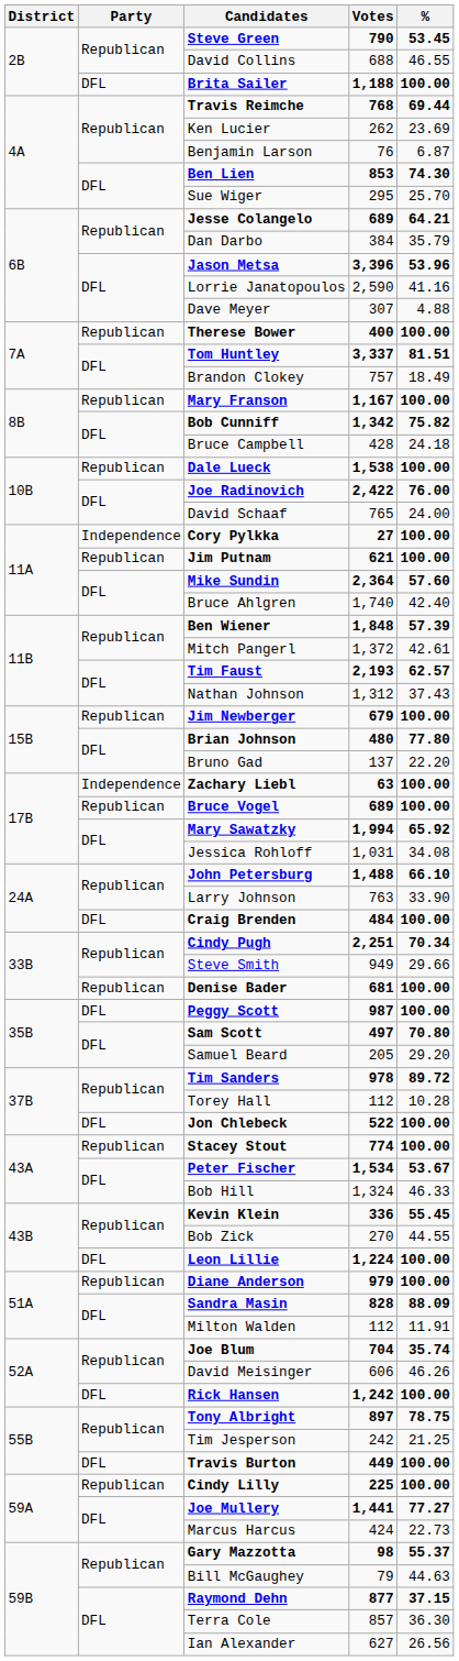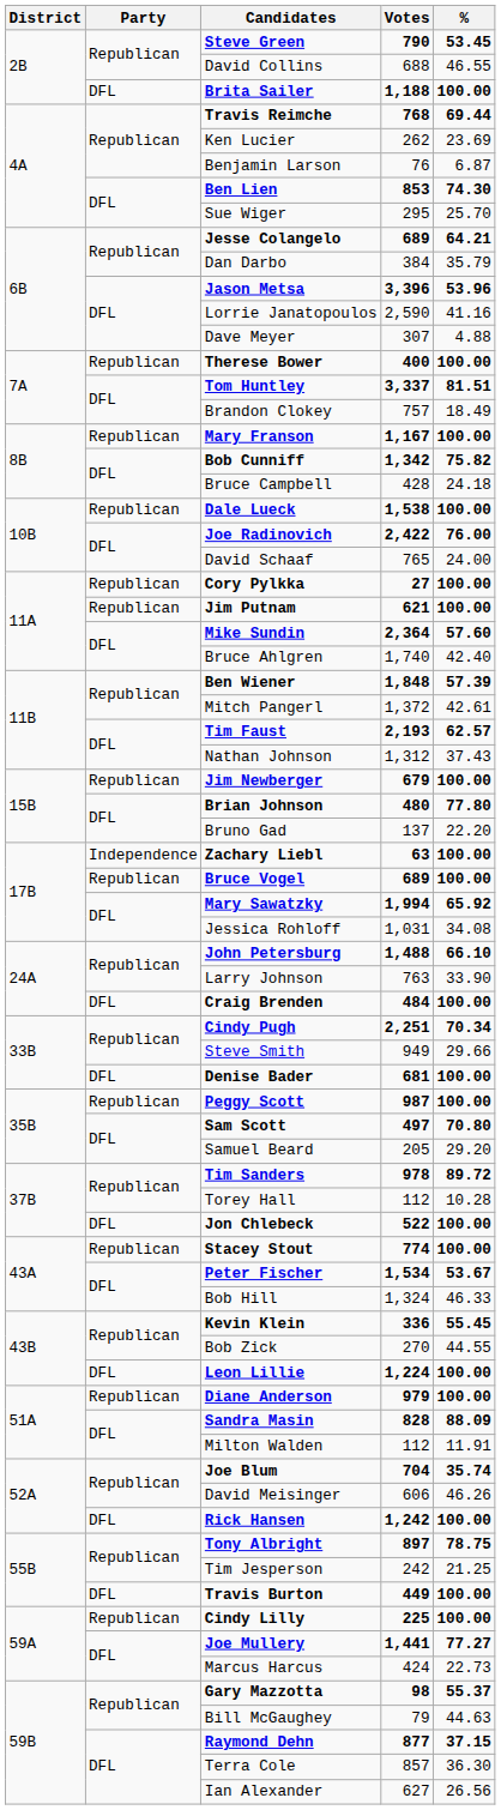 <table class="wikitable">
 <tr>
 <th>District</th>
 <th>Party</th>
 <th>Candidates</th>
 <th>Votes</th>
 <th>%</th>
 </tr>
 <tr>
 <td rowspan="3">2B</td>
 <td rowspan="2" >Republican</td>
 <td><strong><a href='#'>Steve Green</a></strong></td>
 <td align="right"><strong>790</strong></td>
 <td align="right"><strong>53.45</strong></td>
 </tr>
 <tr>
 <td>David Collins</td>
 <td align="right">688</td>
 <td align="right">46.55</td>
 </tr>
 <tr>
 <td rowspan="1" >DFL</td>
 <td><strong><a href='#'>Brita Sailer</a></strong></td>
 <td align="right"><strong>1,188</strong></td>
 <td align="right"><strong>100.00</strong></td>
 </tr>
 <tr>
 <td rowspan="5">4A</td>
 <td rowspan="3" >Republican</td>
 <td><strong>Travis Reimche</strong></td>
 <td align="right"><strong>768</strong></td>
 <td align="right"><strong>69.44</strong></td>
 </tr>
 <tr>
 <td>Ken Lucier</td>
 <td align="right">262</td>
 <td align="right">23.69</td>
 </tr>
 <tr>
 <td>Benjamin Larson</td>
 <td align="right">76</td>
 <td align="right">6.87</td>
 </tr>
 <tr>
 <td rowspan="2" >DFL</td>
 <td><strong><a href='#'>Ben Lien</a></strong></td>
 <td align="right"><strong>853</strong></td>
 <td align="right"><strong>74.30</strong></td>
 </tr>
 <tr>
 <td>Sue Wiger</td>
 <td align="right">295</td>
 <td align="right">25.70</td>
 </tr>
 <tr>
 <td rowspan="5">6B</td>
 <td rowspan="2" >Republican</td>
 <td><strong>Jesse Colangelo</strong></td>
 <td align="right"><strong>689</strong></td>
 <td align="right"><strong>64.21</strong></td>
 </tr>
 <tr>
 <td>Dan Darbo</td>
 <td align="right">384</td>
 <td align="right">35.79</td>
 </tr>
 <tr>
 <td rowspan="3" >DFL</td>
 <td><strong><a href='#'>Jason Metsa</a></strong></td>
 <td align="right"><strong>3,396</strong></td>
 <td align="right"><strong>53.96</strong></td>
 </tr>
 <tr>
 <td>Lorrie Janatopoulos</td>
 <td align="right">2,590</td>
 <td align="right">41.16</td>
 </tr>
 <tr>
 <td>Dave Meyer</td>
 <td align="right">307</td>
 <td align="right">4.88</td>
 </tr>
 <tr>
 <td rowspan="3">7A</td>
 <td rowspan="1" >Republican</td>
 <td><strong>Therese Bower</strong></td>
 <td align="right"><strong>400</strong></td>
 <td align="right"><strong>100.00</strong></td>
 </tr>
 <tr>
 <td rowspan="2" >DFL</td>
 <td><strong><a href='#'>Tom Huntley</a></strong></td>
 <td align="right"><strong>3,337</strong></td>
 <td align="right"><strong>81.51</strong></td>
 </tr>
 <tr>
 <td>Brandon Clokey</td>
 <td align="right">757</td>
 <td align="right">18.49</td>
 </tr>
 <tr>
 <td rowspan="3">8B</td>
 <td rowspan="1" >Republican</td>
 <td><strong><a href='#'>Mary Franson</a></strong></td>
 <td align="right"><strong>1,167</strong></td>
 <td align="right"><strong>100.00</strong></td>
 </tr>
 <tr>
 <td rowspan="2" >DFL</td>
 <td><strong>Bob Cunniff</strong></td>
 <td align="right"><strong>1,342</strong></td>
 <td align="right"><strong>75.82</strong></td>
 </tr>
 <tr>
 <td>Bruce Campbell</td>
 <td align="right">428</td>
 <td align="right">24.18</td>
 </tr>
 <tr>
 <td rowspan="3">10B</td>
 <td rowspan="1" >Republican</td>
 <td><strong><a href='#'>Dale Lueck</a></strong></td>
 <td align="right"><strong>1,538</strong></td>
 <td align="right"><strong>100.00</strong></td>
 </tr>
 <tr>
 <td rowspan="2" >DFL</td>
 <td><strong><a href='#'>Joe Radinovich</a></strong></td>
 <td align="right"><strong>2,422</strong></td>
 <td align="right"><strong>76.00</strong></td>
 </tr>
 <tr>
 <td>David Schaaf</td>
 <td align="right">765</td>
 <td align="right">24.00</td>
 </tr>
 <tr>
 <td rowspan="4">11A</td>
-<td rowspan="1" >Independence</td>
+<td rowspan="1" >Republican</td>
 <td><strong>Cory Pylkka</strong></td>
 <td align="right"><strong>27</strong></td>
 <td align="right"><strong>100.00</strong></td>
 </tr>
 <tr>
 <td rowspan="1" >Republican</td>
 <td><strong>Jim Putnam</strong></td>
 <td align="right"><strong>621</strong></td>
 <td align="right"><strong>100.00</strong></td>
 </tr>
 <tr>
 <td rowspan="2" >DFL</td>
 <td><strong><a href='#'>Mike Sundin</a></strong></td>
 <td align="right"><strong>2,364</strong></td>
 <td align="right"><strong>57.60</strong></td>
 </tr>
 <tr>
 <td>Bruce Ahlgren</td>
 <td align="right">1,740</td>
 <td align="right">42.40</td>
 </tr>
 <tr>
 <td rowspan="4">11B</td>
 <td rowspan="2" >Republican</td>
 <td><strong>Ben Wiener</strong></td>
 <td align="right"><strong>1,848</strong></td>
 <td align="right"><strong>57.39</strong></td>
 </tr>
 <tr>
 <td>Mitch Pangerl</td>
 <td align="right">1,372</td>
 <td align="right">42.61</td>
 </tr>
 <tr>
 <td rowspan="2" >DFL</td>
 <td><strong><a href='#'>Tim Faust</a></strong></td>
 <td align="right"><strong>2,193</strong></td>
 <td align="right"><strong>62.57</strong></td>
 </tr>
 <tr>
 <td>Nathan Johnson</td>
 <td align="right">1,312</td>
 <td align="right">37.43</td>
 </tr>
 <tr>
 <td rowspan="3">15B</td>
 <td rowspan="1" >Republican</td>
 <td><strong><a href='#'>Jim Newberger</a></strong></td>
 <td align="right"><strong>679</strong></td>
 <td align="right"><strong>100.00</strong></td>
 </tr>
 <tr>
 <td rowspan="2" >DFL</td>
 <td><strong>Brian Johnson</strong></td>
 <td align="right"><strong>480</strong></td>
 <td align="right"><strong>77.80</strong></td>
 </tr>
 <tr>
 <td>Bruno Gad</td>
 <td align="right">137</td>
 <td align="right">22.20</td>
 </tr>
 <tr>
 <td rowspan="4">17B</td>
 <td rowspan="1" >Independence</td>
 <td><strong>Zachary Liebl</strong></td>
 <td align="right"><strong>63</strong></td>
 <td align="right"><strong>100.00</strong></td>
 </tr>
 <tr>
 <td rowspan="1" >Republican</td>
 <td><strong><a href='#'>Bruce Vogel</a></strong></td>
 <td align="right"><strong>689</strong></td>
 <td align="right"><strong>100.00</strong></td>
 </tr>
 <tr>
 <td rowspan="2" >DFL</td>
 <td><strong><a href='#'>Mary Sawatzky</a></strong></td>
 <td align="right"><strong>1,994</strong></td>
 <td align="right"><strong>65.92</strong></td>
 </tr>
 <tr>
 <td>Jessica Rohloff</td>
 <td align="right">1,031</td>
 <td align="right">34.08</td>
 </tr>
 <tr>
 <td rowspan="3">24A</td>
 <td rowspan="2" >Republican</td>
 <td><strong><a href='#'>John Petersburg</a></strong></td>
 <td align="right"><strong>1,488</strong></td>
 <td align="right"><strong>66.10</strong></td>
 </tr>
 <tr>
 <td>Larry Johnson</td>
 <td align="right">763</td>
 <td align="right">33.90</td>
 </tr>
 <tr>
 <td rowspan="1" >DFL</td>
 <td><strong>Craig Brenden</strong></td>
 <td align="right"><strong>484</strong></td>
 <td align="right"><strong>100.00</strong></td>
 </tr>
 <tr>
 <td rowspan="3">33B</td>
 <td rowspan="2" >Republican</td>
 <td><strong><a href='#'>Cindy Pugh</a></strong></td>
 <td align="right"><strong>2,251</strong></td>
 <td align="right"><strong>70.34</strong></td>
 </tr>
 <tr>
 <td><a href='#'>Steve Smith</a></td>
 <td align="right">949</td>
 <td align="right">29.66</td>
 </tr>
 <tr>
-<td rowspan="1" >Republican</td>
+<td rowspan="1" >DFL</td>
 <td><strong>Denise Bader</strong></td>
 <td align="right"><strong>681</strong></td>
 <td align="right"><strong>100.00</strong></td>
 </tr>
 <tr>
 <td rowspan="3">35B</td>
-<td rowspan="1" >DFL</td>
+<td rowspan="1" >Republican</td>
 <td><strong><a href='#'>Peggy Scott</a></strong></td>
 <td align="right"><strong>987</strong></td>
 <td align="right"><strong>100.00</strong></td>
 </tr>
 <tr>
 <td rowspan="2" >DFL</td>
 <td><strong>Sam Scott</strong></td>
 <td align="right"><strong>497</strong></td>
 <td align="right"><strong>70.80</strong></td>
 </tr>
 <tr>
 <td>Samuel Beard</td>
 <td align="right">205</td>
 <td align="right">29.20</td>
 </tr>
 <tr>
 <td rowspan="3">37B</td>
 <td rowspan="2" >Republican</td>
 <td><strong><a href='#'>Tim Sanders</a></strong></td>
 <td align="right"><strong>978</strong></td>
 <td align="right"><strong>89.72</strong></td>
 </tr>
 <tr>
 <td>Torey Hall</td>
 <td align="right">112</td>
 <td align="right">10.28</td>
 </tr>
 <tr>
 <td rowspan="1" >DFL</td>
 <td><strong>Jon Chlebeck</strong></td>
 <td align="right"><strong>522</strong></td>
 <td align="right"><strong>100.00</strong></td>
 </tr>
 <tr>
 <td rowspan="3">43A</td>
 <td rowspan="1" >Republican</td>
 <td><strong>Stacey Stout</strong></td>
 <td align="right"><strong>774</strong></td>
 <td align="right"><strong>100.00</strong></td>
 </tr>
 <tr>
 <td rowspan="2" >DFL</td>
 <td><strong><a href='#'>Peter Fischer</a></strong></td>
 <td align="right"><strong>1,534</strong></td>
 <td align="right"><strong>53.67</strong></td>
 </tr>
 <tr>
 <td>Bob Hill</td>
 <td align="right">1,324</td>
 <td align="right">46.33</td>
 </tr>
 <tr>
 <td rowspan="3">43B</td>
 <td rowspan="2" >Republican</td>
 <td><strong>Kevin Klein</strong></td>
 <td align="right"><strong>336</strong></td>
 <td align="right"><strong>55.45</strong></td>
 </tr>
 <tr>
 <td>Bob Zick</td>
 <td align="right">270</td>
 <td align="right">44.55</td>
 </tr>
 <tr>
 <td rowspan="1" >DFL</td>
 <td><strong><a href='#'>Leon Lillie</a></strong></td>
 <td align="right"><strong>1,224</strong></td>
 <td align="right"><strong>100.00</strong></td>
 </tr>
 <tr>
 <td rowspan="3">51A</td>
 <td rowspan="1" >Republican</td>
 <td><strong><a href='#'>Diane Anderson</a></strong></td>
 <td align="right"><strong>979</strong></td>
 <td align="right"><strong>100.00</strong></td>
 </tr>
 <tr>
 <td rowspan="2" >DFL</td>
 <td><strong><a href='#'>Sandra Masin</a></strong></td>
 <td align="right"><strong>828</strong></td>
 <td align="right"><strong>88.09</strong></td>
 </tr>
 <tr>
 <td>Milton Walden</td>
 <td align="right">112</td>
 <td align="right">11.91</td>
 </tr>
 <tr>
 <td rowspan="3">52A</td>
 <td rowspan="2" >Republican</td>
 <td><strong>Joe Blum</strong></td>
 <td align="right"><strong>704</strong></td>
 <td align="right"><strong>35.74</strong></td>
 </tr>
 <tr>
 <td>David Meisinger</td>
 <td align="right">606</td>
 <td align="right">46.26</td>
 </tr>
 <tr>
 <td rowspan="1" >DFL</td>
 <td><strong><a href='#'>Rick Hansen</a></strong></td>
 <td align="right"><strong>1,242</strong></td>
 <td align="right"><strong>100.00</strong></td>
 </tr>
 <tr>
 <td rowspan="3">55B</td>
 <td rowspan="2" >Republican</td>
 <td><strong><a href='#'>Tony Albright</a></strong></td>
 <td align="right"><strong>897</strong></td>
 <td align="right"><strong>78.75</strong></td>
 </tr>
 <tr>
 <td>Tim Jesperson</td>
 <td align="right">242</td>
 <td align="right">21.25</td>
 </tr>
 <tr>
 <td rowspan="1" >DFL</td>
 <td><strong>Travis Burton</strong></td>
 <td align="right"><strong>449</strong></td>
 <td align="right"><strong>100.00</strong></td>
 </tr>
 <tr>
 <td rowspan="3">59A</td>
 <td rowspan="1" >Republican</td>
 <td><strong>Cindy Lilly</strong></td>
 <td align="right"><strong>225</strong></td>
 <td align="right"><strong>100.00</strong></td>
 </tr>
 <tr>
 <td rowspan="2" >DFL</td>
 <td><strong><a href='#'>Joe Mullery</a></strong></td>
 <td align="right"><strong>1,441</strong></td>
 <td align="right"><strong>77.27</strong></td>
 </tr>
 <tr>
 <td>Marcus Harcus</td>
 <td align="right">424</td>
 <td align="right">22.73</td>
 </tr>
 <tr>
 <td rowspan="5">59B</td>
 <td rowspan="2" >Republican</td>
 <td><strong>Gary Mazzotta</strong></td>
 <td align="right"><strong>98</strong></td>
 <td align="right"><strong>55.37</strong></td>
 </tr>
 <tr>
 <td>Bill McGaughey</td>
 <td align="right">79</td>
 <td align="right">44.63</td>
 </tr>
 <tr>
 <td rowspan="3" >DFL</td>
 <td><strong><a href='#'>Raymond Dehn</a></strong></td>
 <td align="right"><strong>877</strong></td>
 <td align="right"><strong>37.15</strong></td>
 </tr>
 <tr>
 <td>Terra Cole</td>
 <td align="right">857</td>
 <td align="right">36.30</td>
 </tr>
 <tr>
 <td>Ian Alexander</td>
 <td align="right">627</td>
 <td align="right">26.56</td>
 </tr>
 </table>
